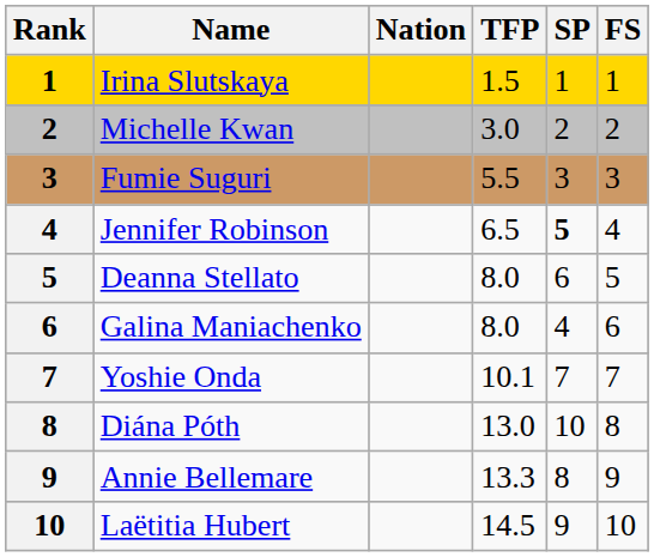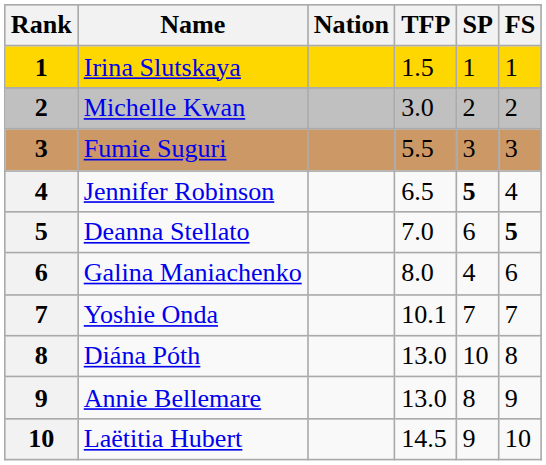 <table class="wikitable">
 <tr>
 <th>Rank</th>
 <th>Name</th>
 <th>Nation</th>
 <th>TFP</th>
 <th>SP</th>
 <th>FS</th>
 </tr>
 <tr bgcolor="gold">
 <td align="center"><strong>1</strong></td>
 <td><a href='#'>Irina Slutskaya</a></td>
 <td></td>
 <td>1.5</td>
 <td>1</td>
 <td>1</td>
 </tr>
 <tr bgcolor="silver">
 <td align="center"><strong>2</strong></td>
 <td><a href='#'>Michelle Kwan</a></td>
 <td></td>
 <td>3.0</td>
 <td>2</td>
 <td>2</td>
 </tr>
 <tr bgcolor="cc9966">
 <td align="center"><strong>3</strong></td>
 <td><a href='#'>Fumie Suguri</a></td>
 <td></td>
 <td>5.5</td>
 <td>3</td>
 <td>3</td>
 </tr>
 <tr>
 <th>4</th>
 <td><a href='#'>Jennifer Robinson</a></td>
 <td></td>
 <td>6.5</td>
 <td><strong>5</strong></td>
 <td>4</td>
 </tr>
 <tr>
 <th>5</th>
 <td><a href='#'>Deanna Stellato</a></td>
 <td></td>
-<td>8.0</td>
+<td>7.0</td>
 <td>6</td>
-<td>5</td>
+<td><strong>5</strong></td>
 </tr>
 <tr>
 <th>6</th>
 <td><a href='#'>Galina Maniachenko</a></td>
 <td></td>
 <td>8.0</td>
 <td>4</td>
 <td>6</td>
 </tr>
 <tr>
 <th>7</th>
 <td><a href='#'>Yoshie Onda</a></td>
 <td></td>
 <td>10.1</td>
 <td>7</td>
 <td>7</td>
 </tr>
 <tr>
 <th>8</th>
 <td><a href='#'>Diána Póth</a></td>
 <td></td>
 <td>13.0</td>
 <td>10</td>
 <td>8</td>
 </tr>
 <tr>
 <th>9</th>
 <td><a href='#'>Annie Bellemare</a></td>
 <td></td>
-<td>13.3</td>
+<td>13.0</td>
 <td>8</td>
 <td>9</td>
 </tr>
 <tr>
 <th>10</th>
 <td><a href='#'>Laëtitia Hubert</a></td>
 <td></td>
 <td>14.5</td>
 <td>9</td>
 <td>10</td>
 </tr>
 </table>
